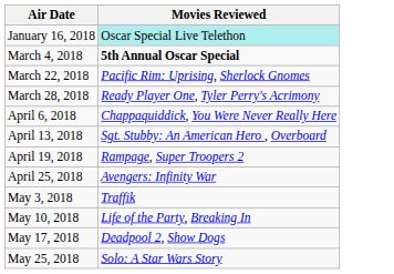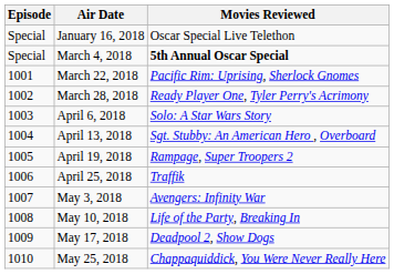 <table class="wikitable">
 <tr>
+<th>Episode</th>
 <th>Air Date</th>
 <th>Movies Reviewed</th>
 </tr>
 <tr>
+<td>Special</td>
 <td>January 16, 2018</td>
-<td style="background: paleturquoise;">Oscar Special Live Telethon</td>
+<td>Oscar Special Live Telethon</td>
 </tr>
 <tr>
+<td>Special</td>
 <td>March 4, 2018</td>
 <td><strong>5th Annual Oscar Special</strong></td>
 </tr>
 <tr>
+<td>1001</td>
 <td>March 22, 2018</td>
 <td><em><a href='#'>Pacific Rim: Uprising</a></em>, <em><a href='#'>Sherlock Gnomes</a></em></td>
 </tr>
 <tr>
+<td>1002</td>
 <td>March 28, 2018</td>
 <td><em><a href='#'>Ready Player One</a></em>, <em><a href='#'>Tyler Perry's Acrimony</a></em></td>
 </tr>
 <tr>
+<td>1003</td>
 <td>April 6, 2018</td>
-<td><em><a href='#'>Chappaquiddick</a></em>, <em><a href='#'>You Were Never Really Here</a></em></td>
+<td><em><a href='#'>Solo: A Star Wars Story</a></em></td>
 </tr>
 <tr>
+<td>1004</td>
 <td>April 13, 2018</td>
 <td><em><a href='#'>Sgt. Stubby: An American Hero </a></em>, <em><a href='#'>Overboard</a></em></td>
 </tr>
 <tr>
+<td>1005</td>
 <td>April 19, 2018</td>
 <td><em><a href='#'>Rampage</a></em>, <em><a href='#'>Super Troopers 2</a></em></td>
 </tr>
 <tr>
+<td>1006</td>
 <td>April 25, 2018</td>
+<td><em><a href='#'>Traffik</a></em></td>
+</tr>
+<tr>
+<td>1007</td>
+<td>May 3, 2018</td>
 <td><em><a href='#'>Avengers: Infinity War</a></em></td>
 </tr>
 <tr>
-<td>May 3, 2018</td>
-<td><em><a href='#'>Traffik</a></em></td>
-</tr>
-<tr>
+<td>1008</td>
 <td>May 10, 2018</td>
 <td><em><a href='#'>Life of the Party</a></em>, <em><a href='#'>Breaking In</a></em></td>
 </tr>
 <tr>
+<td>1009</td>
 <td>May 17, 2018</td>
 <td><em><a href='#'>Deadpool 2</a></em>, <em><a href='#'>Show Dogs</a></em></td>
 </tr>
 <tr>
+<td>1010</td>
 <td>May 25, 2018</td>
-<td><em><a href='#'>Solo: A Star Wars Story</a></em></td>
+<td><em><a href='#'>Chappaquiddick</a></em>, <em><a href='#'>You Were Never Really Here</a></em></td>
 </tr>
 </table>
